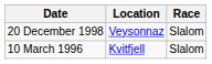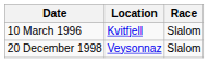 <table class="wikitable">
 <tr>
 <th><strong>Date</strong></th>
 <th><strong>Location</strong></th>
 <th><strong>Race</strong></th>
 </tr>
 <tr>
+<td>10 March 1996</td>
+<td> <a href='#'>Kvitfjell</a></td>
+<td>Slalom</td>
+</tr>
+<tr>
 <td>20 December 1998</td>
 <td> <a href='#'>Veysonnaz</a></td>
 <td>Slalom</td>
 </tr>
-<tr>
-<td>10 March 1996</td>
-<td> <a href='#'>Kvitfjell</a></td>
-<td>Slalom</td>
-</tr>
 </table>
